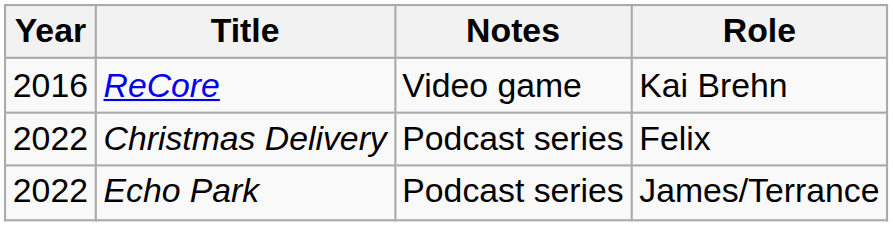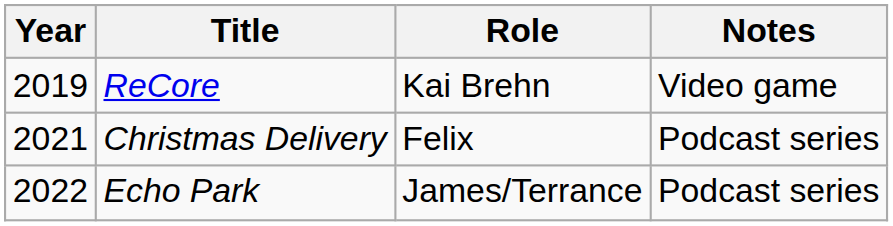 <table class="wikitable sortable">
 <tr>
 <th>Year</th>
 <th>Title</th>
+<th>Role</th>
 <th class="unsortable">Notes</th>
-<th>Role</th>
 </tr>
 <tr>
-<td>2016</td>
+<td>2019</td>
 <td><em><a href='#'>ReCore</a></em></td>
+<td>Kai Brehn</td>
 <td>Video game</td>
-<td>Kai Brehn</td>
 </tr>
 <tr>
-<td>2022</td>
+<td>2021</td>
 <td><em>Christmas Delivery</em></td>
+<td>Felix</td>
 <td>Podcast series</td>
-<td>Felix</td>
 </tr>
 <tr>
 <td>2022</td>
 <td><em>Echo Park</em></td>
+<td>James/Terrance</td>
 <td>Podcast series</td>
-<td>James/Terrance</td>
 </tr>
 </table>
